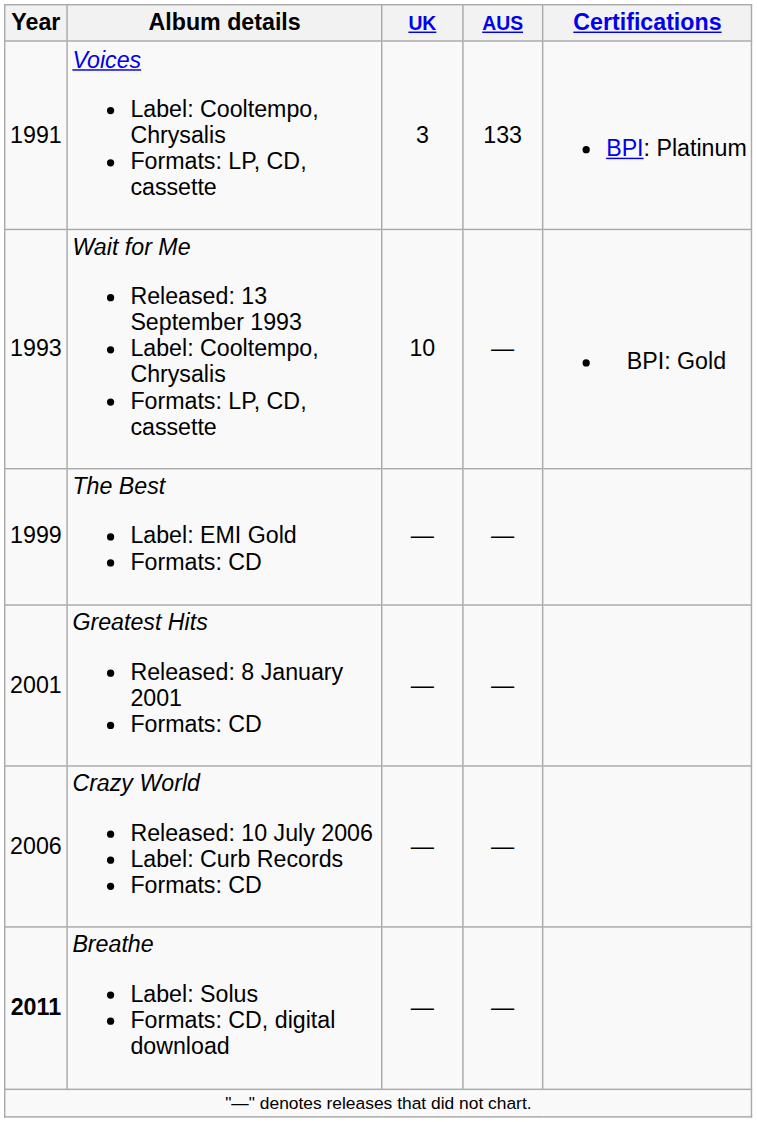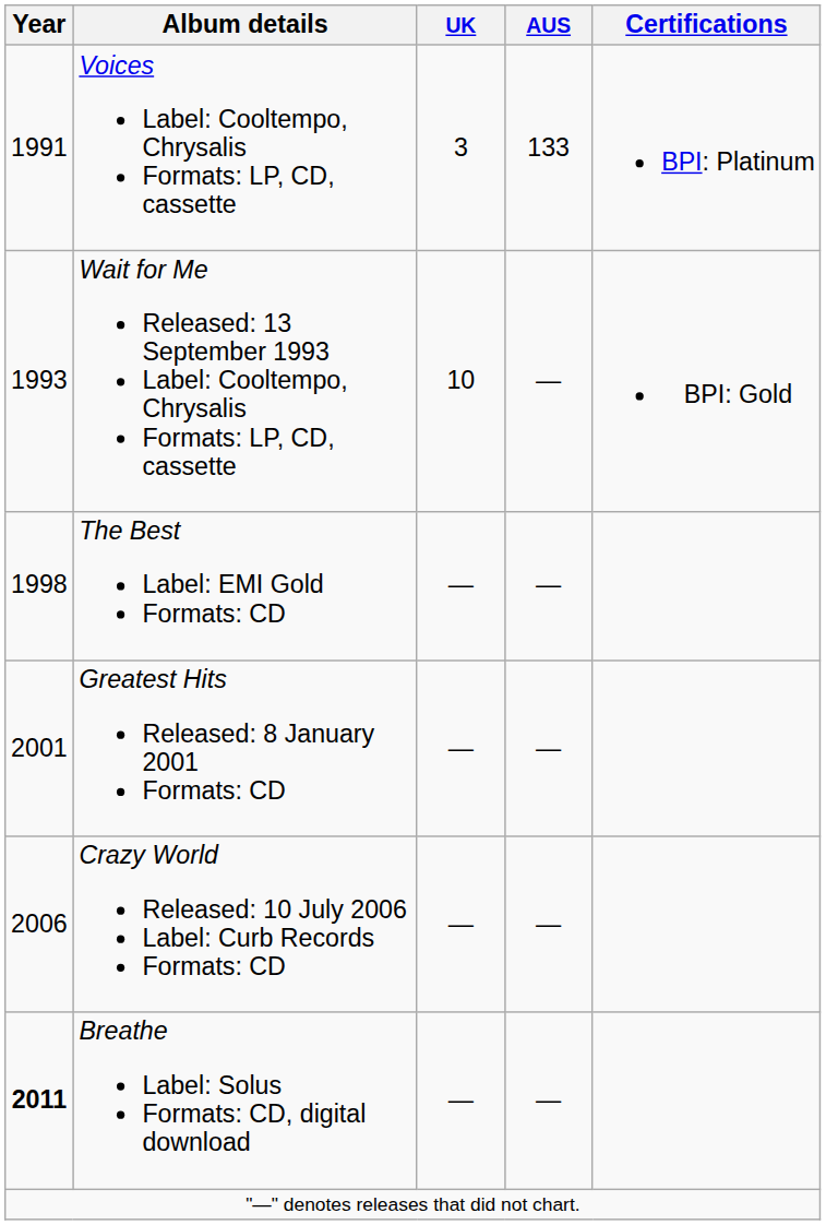 <table class="wikitable" style=text-align:center;>
 <tr>
 <th width="3">Year</th>
 <th width="210">Album details</th>
 <th style="width:3em;font-size:100%"><small><a href='#'>UK</a></small><br></th>
 <th style="width:3em;font-size:100%"><small><a href='#'>AUS</a></small><br></th>
 <th><a href='#'>Certifications</a></th>
 </tr>
 <tr>
 <td>1991</td>
 <td align="left"><a href='#'><em>Voices</em></a><br><ul><li>Label: Cooltempo, Chrysalis</li><li>Formats: LP, CD, cassette</li></ul></td>
 <td>3</td>
 <td>133</td>
 <td><br><ul><li><a href='#'>BPI</a>: Platinum</li></ul></td>
 </tr>
 <tr>
 <td>1993</td>
 <td align="left"><em>Wait for Me</em><br><ul><li>Released: 13 September 1993</li><li>Label: Cooltempo, Chrysalis</li><li>Formats: LP, CD, cassette</li></ul></td>
 <td>10</td>
 <td>—</td>
 <td><br><ul><li>BPI: Gold</li></ul></td>
 </tr>
 <tr>
-<td>1999</td>
+<td>1998</td>
 <td align="left"><em>The Best</em><br><ul><li>Label: EMI Gold</li><li>Formats: CD</li></ul></td>
 <td>—</td>
 <td>—</td>
 <td></td>
 </tr>
 <tr>
 <td>2001</td>
 <td align="left"><em>Greatest Hits</em><br><ul><li>Released: 8 January 2001</li><li>Formats: CD</li></ul></td>
 <td>—</td>
 <td>—</td>
 <td></td>
 </tr>
 <tr>
 <td>2006</td>
 <td align="left"><em>Crazy World</em><br><ul><li>Released: 10 July 2006</li><li>Label: Curb Records</li><li>Formats: CD</li></ul></td>
 <td>—</td>
 <td>—</td>
 <td></td>
 </tr>
 <tr>
 <td><strong>2011</strong></td>
 <td align="left"><em>Breathe</em><br><ul><li>Label: Solus</li><li>Formats: CD, digital download</li></ul></td>
 <td>—</td>
 <td>—</td>
 <td></td>
 </tr>
 <tr>
 <td align="center" colspan="11" style="font-size:9pt">"—" denotes releases that did not chart.</td>
 </tr>
 </table>
